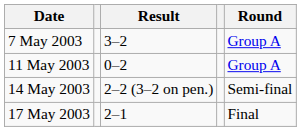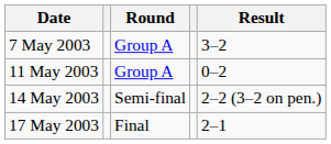 <table class="wikitable">
 <tr>
 <th>Date</th>
 <th></th>
+<th>Round</th>
+<th></th>
 <th>Result</th>
-<th></th>
-<th>Round</th>
 </tr>
 <tr>
 <td>7 May 2003</td>
 <td></td>
+<td><a href='#'>Group A</a></td>
+<td></td>
 <td>3–2</td>
-<td></td>
-<td><a href='#'>Group A</a></td>
 </tr>
 <tr>
 <td>11 May 2003</td>
 <td></td>
+<td><a href='#'>Group A</a></td>
+<td></td>
 <td>0–2</td>
-<td></td>
-<td><a href='#'>Group A</a></td>
 </tr>
 <tr>
 <td>14 May 2003</td>
 <td></td>
+<td>Semi-final</td>
+<td></td>
 <td>2–2 (3–2 on pen.)</td>
-<td></td>
-<td>Semi-final</td>
 </tr>
 <tr>
 <td>17 May 2003</td>
 <td></td>
+<td>Final</td>
+<td></td>
 <td>2–1</td>
-<td></td>
-<td>Final</td>
 </tr>
 </table>
